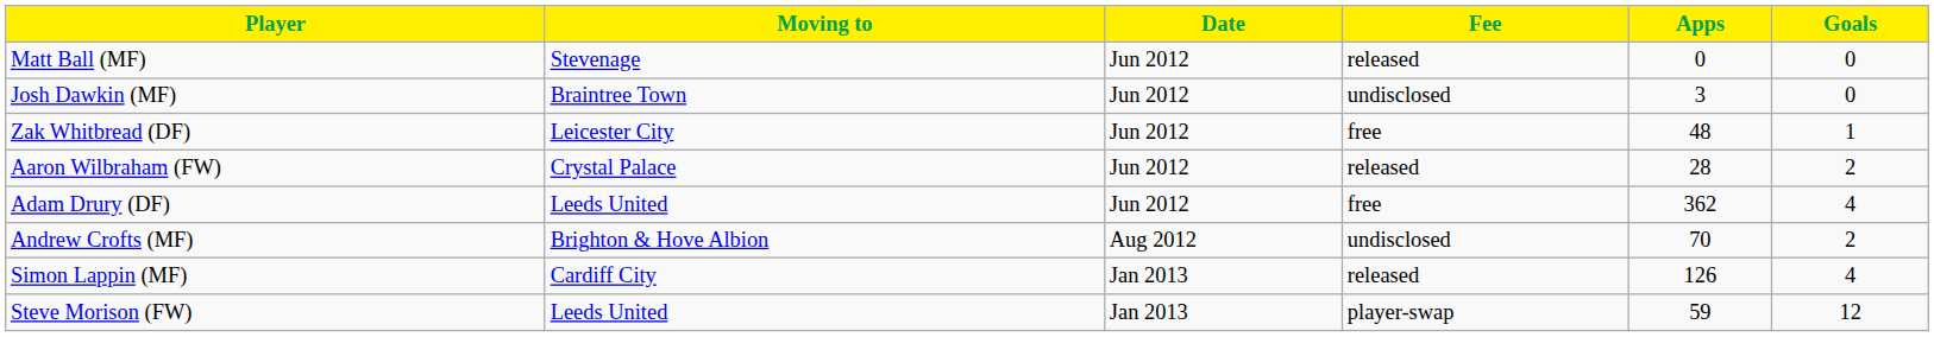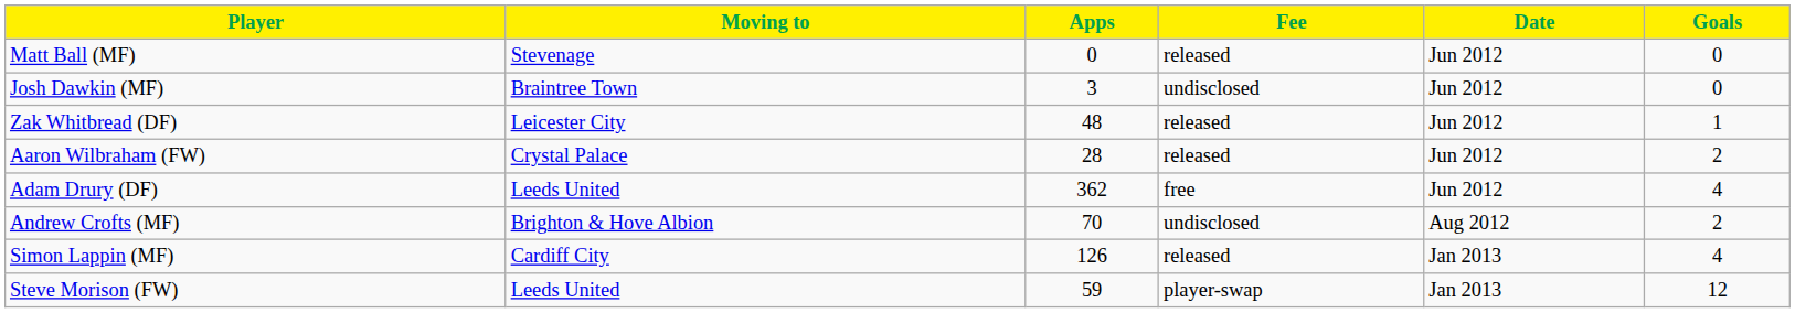 <table class="wikitable"  style="font-size:90%; width:100%;">
 <tr>
 <th style="background:#fff000; color:#00a050;">Player</th>
 <th style="background:#fff000; color:#00a050;">Moving to</th>
+<th style="background:#fff000; color:#00a050;">Apps</th>
+<th style="background:#fff000; color:#00a050;">Fee</th>
 <th style="background:#fff000; color:#00a050;">Date</th>
-<th style="background:#fff000; color:#00a050;">Fee</th>
-<th style="background:#fff000; color:#00a050;">Apps</th>
 <th style="background:#fff000; color:#00a050;">Goals</th>
 </tr>
 <tr>
 <td> <a href='#'>Matt Ball</a> (MF)</td>
 <td><a href='#'>Stevenage</a></td>
+<td style="text-align:center;">0</td>
+<td>released</td>
 <td>Jun 2012</td>
-<td>released</td>
-<td style="text-align:center;">0</td>
 <td style="text-align:center;">0</td>
 </tr>
 <tr>
 <td> <a href='#'>Josh Dawkin</a> (MF)</td>
 <td><a href='#'>Braintree Town</a></td>
+<td style="text-align:center;">3</td>
+<td>undisclosed</td>
 <td>Jun 2012</td>
-<td>undisclosed</td>
-<td style="text-align:center;">3</td>
 <td style="text-align:center;">0</td>
 </tr>
 <tr>
 <td> <a href='#'>Zak Whitbread</a> (DF)</td>
 <td><a href='#'>Leicester City</a></td>
+<td style="text-align:center;">48</td>
+<td>released</td>
 <td>Jun 2012</td>
-<td>free</td>
-<td style="text-align:center;">48</td>
 <td style="text-align:center;">1</td>
 </tr>
 <tr>
 <td> <a href='#'>Aaron Wilbraham</a> (FW)</td>
 <td><a href='#'>Crystal Palace</a></td>
+<td style="text-align:center;">28</td>
+<td>released</td>
 <td>Jun 2012</td>
-<td>released</td>
-<td style="text-align:center;">28</td>
 <td style="text-align:center;">2</td>
 </tr>
 <tr>
 <td> <a href='#'>Adam Drury</a> (DF)</td>
 <td><a href='#'>Leeds United</a></td>
+<td style="text-align:center;">362</td>
+<td>free</td>
 <td>Jun 2012</td>
-<td>free</td>
-<td style="text-align:center;">362</td>
 <td style="text-align:center;">4</td>
 </tr>
 <tr>
 <td> <a href='#'>Andrew Crofts</a> (MF)</td>
 <td><a href='#'>Brighton & Hove Albion</a></td>
+<td style="text-align:center;">70</td>
+<td>undisclosed</td>
 <td>Aug 2012</td>
-<td>undisclosed</td>
-<td style="text-align:center;">70</td>
 <td style="text-align:center;">2</td>
 </tr>
 <tr>
 <td> <a href='#'>Simon Lappin</a> (MF)</td>
 <td><a href='#'>Cardiff City</a></td>
+<td style="text-align:center;">126</td>
+<td>released</td>
 <td>Jan 2013</td>
-<td>released</td>
-<td style="text-align:center;">126</td>
 <td style="text-align:center;">4</td>
 </tr>
 <tr>
 <td> <a href='#'>Steve Morison</a> (FW)</td>
 <td><a href='#'>Leeds United</a></td>
+<td style="text-align:center;">59</td>
+<td>player-swap</td>
 <td>Jan 2013</td>
-<td>player-swap</td>
-<td style="text-align:center;">59</td>
 <td style="text-align:center;">12</td>
 </tr>
 </table>
